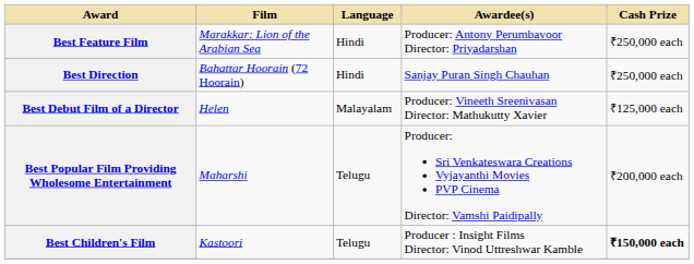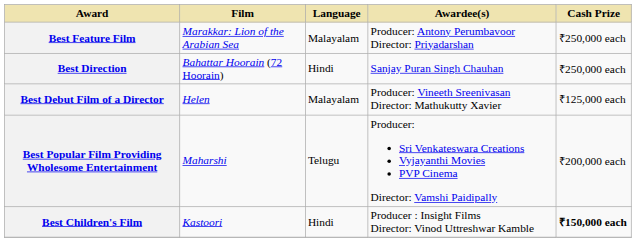 <table class="wikitable plainrowheaders" style="width:100%;">
 <tr>
 <th style="background-color:#EFE4B0;width:28%;">Award</th>
 <th style="background-color:#EFE4B0;width:20%;">Film</th>
 <th style="background-color:#EFE4B0;width:10%;">Language</th>
 <th style="background-color:#EFE4B0;width:30%;">Awardee(s)</th>
 <th style="background-color:#EFE4B0;width:12%;">Cash Prize</th>
 </tr>
 <tr>
 <th scope="row"><a href='#'>Best Feature Film</a></th>
 <td><em><a href='#'>Marakkar: Lion of the Arabian Sea</a></em></td>
-<td>Hindi</td>
+<td>Malayalam</td>
 <td>Producer: <a href='#'>Antony Perumbavoor</a><br>Director: <a href='#'>Priyadarshan</a></td>
 <td>₹250,000 each</td>
 </tr>
 <tr>
 <th scope="row"><a href='#'>Best Direction</a></th>
 <td><em><a href='#'>Bahattar Hoorain</a></em> (<a href='#'>72 Hoorain</a>)</td>
 <td>Hindi</td>
 <td><a href='#'>Sanjay Puran Singh Chauhan</a></td>
 <td>₹250,000 each</td>
 </tr>
 <tr>
 <th scope="row"><a href='#'>Best Debut Film of a Director</a></th>
 <td><em><a href='#'>Helen</a></em></td>
 <td>Malayalam</td>
 <td>Producer: <a href='#'>Vineeth Sreenivasan</a><br>Director: Mathukutty Xavier</td>
 <td>₹125,000 each</td>
 </tr>
 <tr>
 <th scope="row"><a href='#'>Best Popular Film Providing Wholesome Entertainment</a></th>
 <td><em><a href='#'>Maharshi</a></em></td>
 <td>Telugu</td>
 <td>Producer:<br><ul><li><a href='#'>Sri Venkateswara Creations</a></li><li><a href='#'>Vyjayanthi Movies</a></li><li><a href='#'>PVP Cinema</a></li></ul>Director: <a href='#'>Vamshi Paidipally</a></td>
 <td>₹200,000 each</td>
 </tr>
 <tr>
 <th scope="row"><a href='#'>Best Children's Film</a></th>
 <td><em> <a href='#'>Kastoori</a> </em></td>
-<td>Telugu</td>
+<td>Hindi</td>
 <td>Producer :  Insight Films<br>Director: Vinod Uttreshwar Kamble</td>
 <td><strong>₹150,000 each</strong></td>
 </tr>
 <tr>
 </tr>
 </table>
